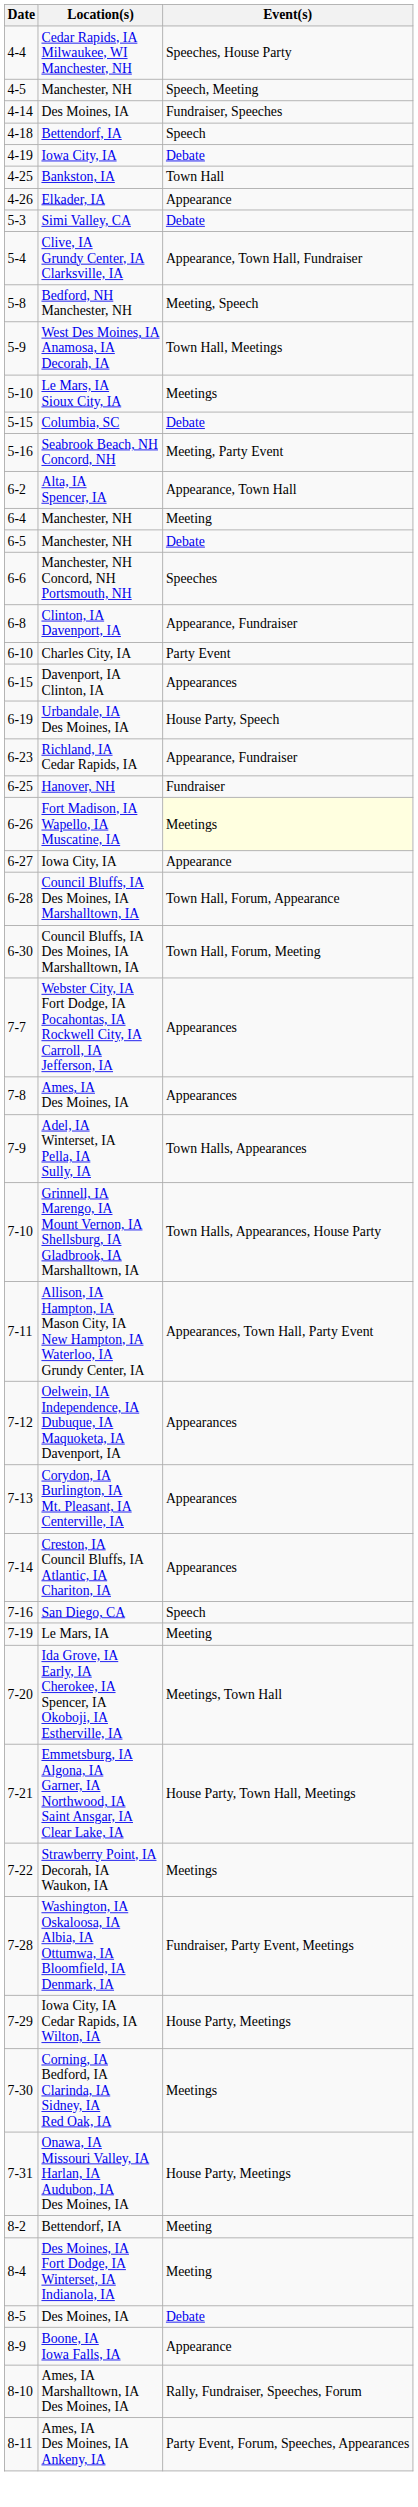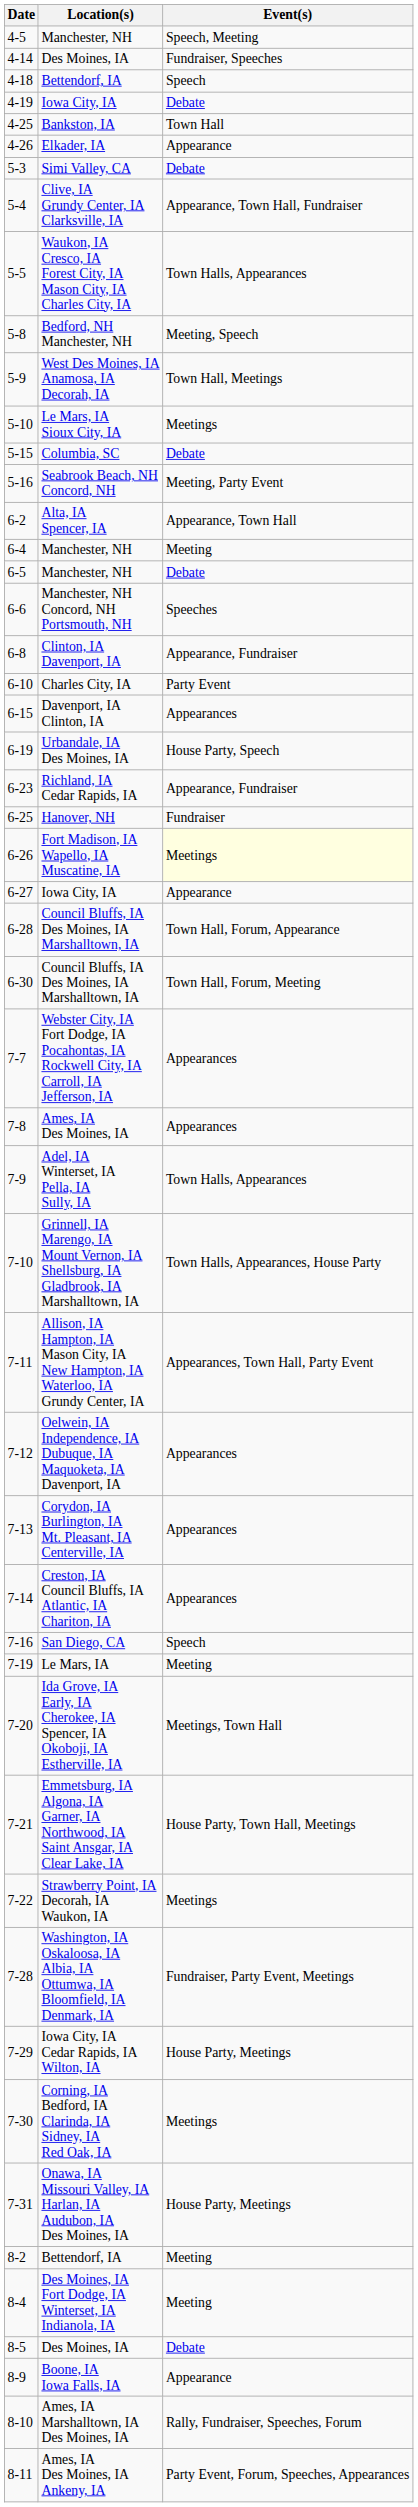 <table class="wikitable">
 <tr>
 <th>Date</th>
 <th>Location(s)</th>
 <th>Event(s)</th>
-</tr>
-<tr>
-<td>4-4</td>
-<td><a href='#'>Cedar Rapids, IA</a> <br><a href='#'>Milwaukee, WI</a> <br><a href='#'>Manchester, NH</a></td>
-<td>Speeches, House Party</td>
 </tr>
 <tr>
 <td>4-5</td>
 <td>Manchester, NH</td>
 <td>Speech, Meeting</td>
 </tr>
 <tr>
 <td>4-14</td>
 <td>Des Moines, IA</td>
 <td>Fundraiser, Speeches</td>
 </tr>
 <tr>
 <td>4-18</td>
 <td><a href='#'>Bettendorf, IA</a></td>
 <td>Speech</td>
 </tr>
 <tr>
 <td>4-19</td>
 <td><a href='#'>Iowa City, IA</a></td>
 <td><a href='#'>Debate</a></td>
 </tr>
 <tr>
 <td>4-25</td>
 <td><a href='#'>Bankston, IA</a></td>
 <td>Town Hall</td>
 </tr>
 <tr>
 <td>4-26</td>
 <td><a href='#'>Elkader, IA</a></td>
 <td>Appearance</td>
 </tr>
 <tr>
 <td>5-3</td>
 <td><a href='#'>Simi Valley, CA</a></td>
 <td><a href='#'>Debate</a></td>
 </tr>
 <tr>
 <td>5-4</td>
 <td><a href='#'>Clive, IA</a> <br><a href='#'>Grundy Center, IA</a> <br><a href='#'>Clarksville, IA</a></td>
 <td>Appearance, Town Hall, Fundraiser</td>
+</tr>
+<tr>
+<td>5-5</td>
+<td><a href='#'>Waukon, IA</a> <br><a href='#'>Cresco, IA</a> <br><a href='#'>Forest City, IA</a> <br><a href='#'>Mason City, IA</a> <br><a href='#'>Charles City, IA</a></td>
+<td>Town Halls, Appearances</td>
 </tr>
 <tr>
 <td>5-8</td>
 <td><a href='#'>Bedford, NH</a> <br>Manchester, NH</td>
 <td>Meeting, Speech</td>
 </tr>
 <tr>
 <td>5-9</td>
 <td><a href='#'>West Des Moines, IA</a> <br><a href='#'>Anamosa, IA</a> <br><a href='#'>Decorah, IA</a></td>
 <td>Town Hall, Meetings</td>
 </tr>
 <tr>
 <td>5-10</td>
 <td><a href='#'>Le Mars, IA</a> <br><a href='#'>Sioux City, IA</a></td>
 <td>Meetings</td>
 </tr>
 <tr>
 <td>5-15</td>
 <td><a href='#'>Columbia, SC</a></td>
 <td><a href='#'>Debate</a></td>
 </tr>
 <tr>
 <td>5-16</td>
 <td><a href='#'>Seabrook Beach, NH</a> <br><a href='#'>Concord, NH</a></td>
 <td>Meeting, Party Event</td>
 </tr>
 <tr>
 <td>6-2</td>
 <td><a href='#'>Alta, IA</a> <br><a href='#'>Spencer, IA</a></td>
 <td>Appearance, Town Hall</td>
 </tr>
 <tr>
 <td>6-4</td>
 <td>Manchester, NH</td>
 <td>Meeting</td>
 </tr>
 <tr>
 <td>6-5</td>
 <td>Manchester, NH</td>
 <td><a href='#'>Debate</a></td>
 </tr>
 <tr>
 <td>6-6</td>
 <td>Manchester, NH <br>Concord, NH <br><a href='#'>Portsmouth, NH</a></td>
 <td>Speeches</td>
 </tr>
 <tr>
 <td>6-8</td>
 <td><a href='#'>Clinton, IA</a> <br><a href='#'>Davenport, IA</a></td>
 <td>Appearance, Fundraiser</td>
 </tr>
 <tr>
 <td>6-10</td>
 <td>Charles City, IA</td>
 <td>Party Event</td>
 </tr>
 <tr>
 <td>6-15</td>
 <td>Davenport, IA <br>Clinton, IA</td>
 <td>Appearances</td>
 </tr>
 <tr>
 <td>6-19</td>
 <td><a href='#'>Urbandale, IA</a> <br>Des Moines, IA</td>
 <td>House Party, Speech</td>
 </tr>
 <tr>
 <td>6-23</td>
 <td><a href='#'>Richland, IA</a> <br>Cedar Rapids, IA</td>
 <td>Appearance, Fundraiser</td>
 </tr>
 <tr>
 <td>6-25</td>
 <td><a href='#'>Hanover, NH</a></td>
 <td>Fundraiser</td>
 </tr>
 <tr>
 <td>6-26</td>
 <td><a href='#'>Fort Madison, IA</a><br><a href='#'>Wapello, IA</a><br><a href='#'>Muscatine, IA</a></td>
 <td style="background: lightyellow;">Meetings</td>
 </tr>
 <tr>
 <td>6-27</td>
 <td>Iowa City, IA</td>
 <td>Appearance</td>
 </tr>
 <tr>
 <td>6-28</td>
 <td><a href='#'>Council Bluffs, IA</a> <br>Des Moines, IA <br><a href='#'>Marshalltown, IA</a></td>
 <td>Town Hall, Forum, Appearance</td>
 </tr>
 <tr>
 <td>6-30</td>
 <td>Council Bluffs, IA <br>Des Moines, IA <br>Marshalltown, IA</td>
 <td>Town Hall, Forum, Meeting</td>
 </tr>
 <tr>
 <td>7-7</td>
 <td><a href='#'>Webster City, IA</a> <br>Fort Dodge, IA <br><a href='#'>Pocahontas, IA</a> <br> <a href='#'>Rockwell City, IA</a> <br><a href='#'>Carroll, IA</a> <br><a href='#'>Jefferson, IA</a></td>
 <td>Appearances</td>
 </tr>
 <tr>
 <td>7-8</td>
 <td><a href='#'>Ames, IA</a> <br>Des Moines, IA</td>
 <td>Appearances</td>
 </tr>
 <tr>
 <td>7-9</td>
 <td><a href='#'>Adel, IA</a> <br>Winterset, IA <br><a href='#'>Pella, IA</a> <br><a href='#'>Sully, IA</a></td>
 <td>Town Halls, Appearances</td>
 </tr>
 <tr>
 <td>7-10</td>
 <td><a href='#'>Grinnell, IA</a> <br><a href='#'>Marengo, IA</a> <br><a href='#'>Mount Vernon, IA</a> <br><a href='#'>Shellsburg, IA</a> <br> <a href='#'>Gladbrook, IA</a> <br>Marshalltown, IA</td>
 <td>Town Halls, Appearances, House Party</td>
 </tr>
 <tr>
 <td>7-11</td>
 <td><a href='#'>Allison, IA</a> <br><a href='#'>Hampton, IA</a> <br>Mason City, IA <br><a href='#'>New Hampton, IA</a> <br><a href='#'>Waterloo, IA</a> <br>Grundy Center, IA</td>
 <td>Appearances, Town Hall, Party Event</td>
 </tr>
 <tr>
 <td>7-12</td>
 <td><a href='#'>Oelwein, IA</a> <br><a href='#'>Independence, IA</a> <br><a href='#'>Dubuque, IA</a> <br><a href='#'>Maquoketa, IA</a> <br>Davenport, IA</td>
 <td>Appearances</td>
 </tr>
 <tr>
 <td>7-13</td>
 <td><a href='#'>Corydon, IA</a> <br><a href='#'>Burlington, IA</a> <br><a href='#'>Mt. Pleasant, IA</a> <br><a href='#'>Centerville, IA</a></td>
 <td>Appearances</td>
 </tr>
 <tr>
 <td>7-14</td>
 <td><a href='#'>Creston, IA</a> <br>Council Bluffs, IA <br><a href='#'>Atlantic, IA</a> <br><a href='#'>Chariton, IA</a></td>
 <td>Appearances</td>
 </tr>
 <tr>
 <td>7-16</td>
 <td><a href='#'>San Diego, CA</a></td>
 <td>Speech</td>
 </tr>
 <tr>
 <td>7-19</td>
 <td>Le Mars, IA</td>
 <td>Meeting</td>
 </tr>
 <tr>
 <td>7-20</td>
 <td><a href='#'>Ida Grove, IA</a> <br><a href='#'>Early, IA</a> <br><a href='#'>Cherokee, IA</a> <br>Spencer, IA <br><a href='#'>Okoboji, IA</a> <br><a href='#'>Estherville, IA</a></td>
 <td>Meetings, Town Hall</td>
 </tr>
 <tr>
 <td>7-21</td>
 <td><a href='#'>Emmetsburg, IA</a> <br><a href='#'>Algona, IA</a> <br><a href='#'>Garner, IA</a> <br><a href='#'>Northwood, IA</a> <br><a href='#'>Saint Ansgar, IA</a> <br><a href='#'>Clear Lake, IA</a></td>
 <td>House Party, Town Hall, Meetings</td>
 </tr>
 <tr>
 <td>7-22</td>
 <td><a href='#'>Strawberry Point, IA</a> <br>Decorah, IA <br>Waukon, IA</td>
 <td>Meetings</td>
 </tr>
 <tr>
 <td>7-28</td>
 <td><a href='#'>Washington, IA</a> <br><a href='#'>Oskaloosa, IA</a> <br><a href='#'>Albia, IA</a> <br><a href='#'>Ottumwa, IA</a> <br><a href='#'>Bloomfield, IA</a> <br><a href='#'>Denmark, IA</a></td>
 <td>Fundraiser, Party Event, Meetings</td>
 </tr>
 <tr>
 <td>7-29</td>
 <td>Iowa City, IA <br>Cedar Rapids, IA <br><a href='#'>Wilton, IA</a></td>
 <td>House Party, Meetings</td>
 </tr>
 <tr>
 <td>7-30</td>
 <td><a href='#'>Corning, IA</a> <br>Bedford, IA <br><a href='#'>Clarinda, IA</a> <br><a href='#'>Sidney, IA</a> <br><a href='#'>Red Oak, IA</a></td>
 <td>Meetings</td>
 </tr>
 <tr>
 <td>7-31</td>
 <td><a href='#'>Onawa, IA</a> <br><a href='#'>Missouri Valley, IA</a> <br><a href='#'>Harlan, IA</a> <br><a href='#'>Audubon, IA</a> <br>Des Moines, IA</td>
 <td>House Party, Meetings</td>
 </tr>
 <tr>
 <td>8-2</td>
 <td>Bettendorf, IA</td>
 <td>Meeting</td>
 </tr>
 <tr>
 <td>8-4</td>
 <td><a href='#'>Des Moines, IA</a> <br><a href='#'>Fort Dodge, IA</a>  <br><a href='#'>Winterset, IA</a> <br> <a href='#'>Indianola, IA</a></td>
 <td>Meeting</td>
 </tr>
 <tr>
 <td>8-5</td>
 <td>Des Moines, IA</td>
 <td><a href='#'>Debate</a></td>
 </tr>
 <tr>
 <td>8-9</td>
 <td><a href='#'>Boone, IA</a> <br><a href='#'>Iowa Falls, IA</a></td>
 <td>Appearance</td>
 </tr>
 <tr>
 <td>8-10</td>
 <td>Ames, IA <br>Marshalltown, IA <br>Des Moines, IA</td>
 <td>Rally, Fundraiser, Speeches, Forum</td>
 </tr>
 <tr>
 <td>8-11</td>
 <td>Ames, IA <br>Des Moines, IA <br><a href='#'>Ankeny, IA</a></td>
 <td>Party Event, Forum, Speeches, Appearances</td>
 </tr>
 </table>
